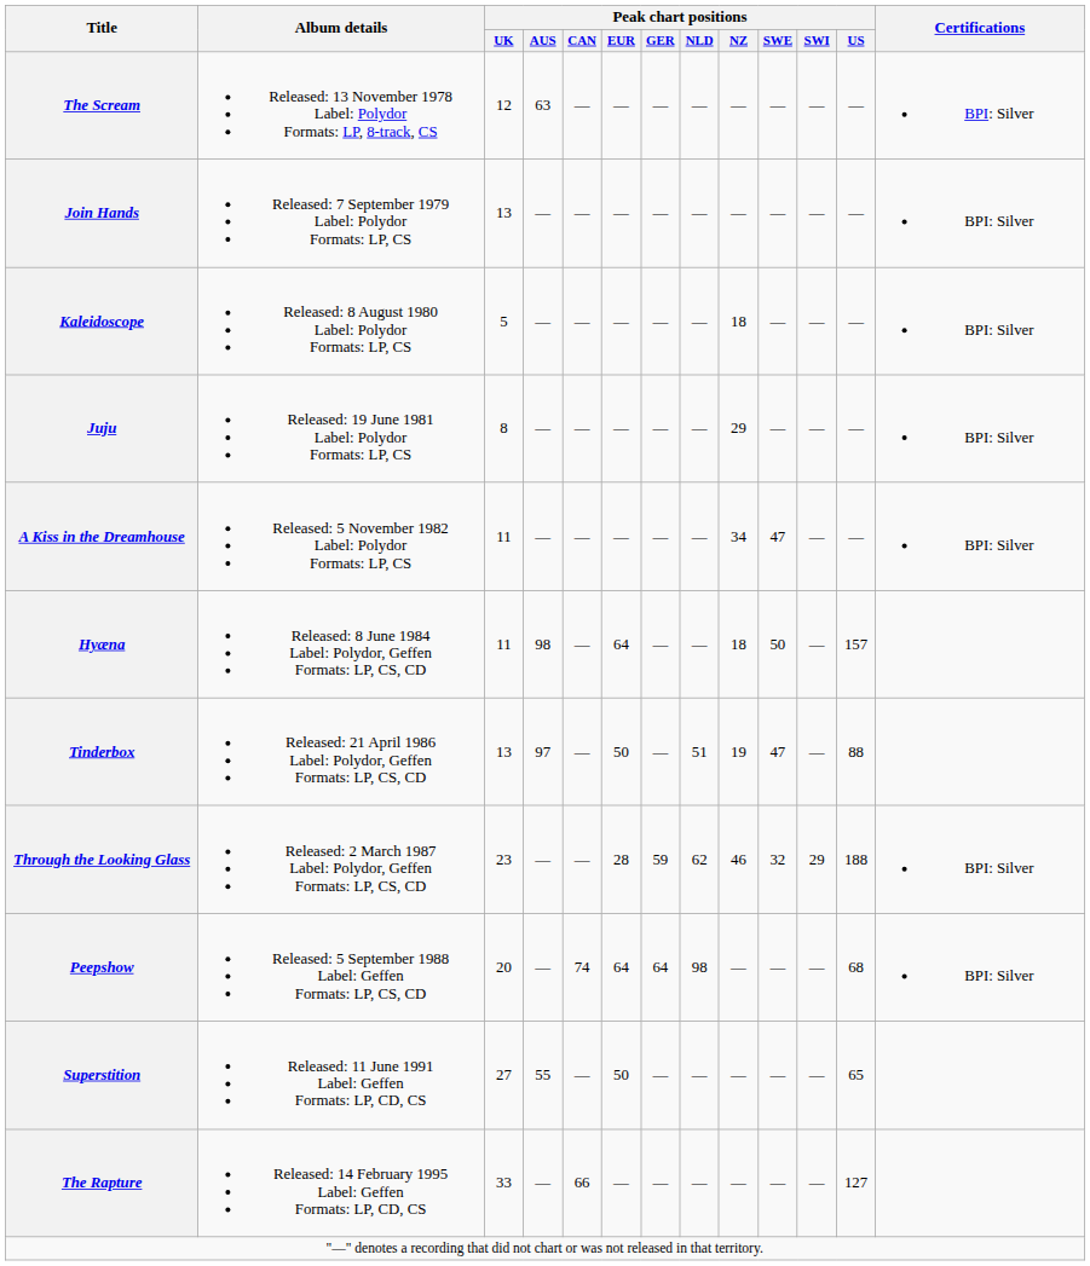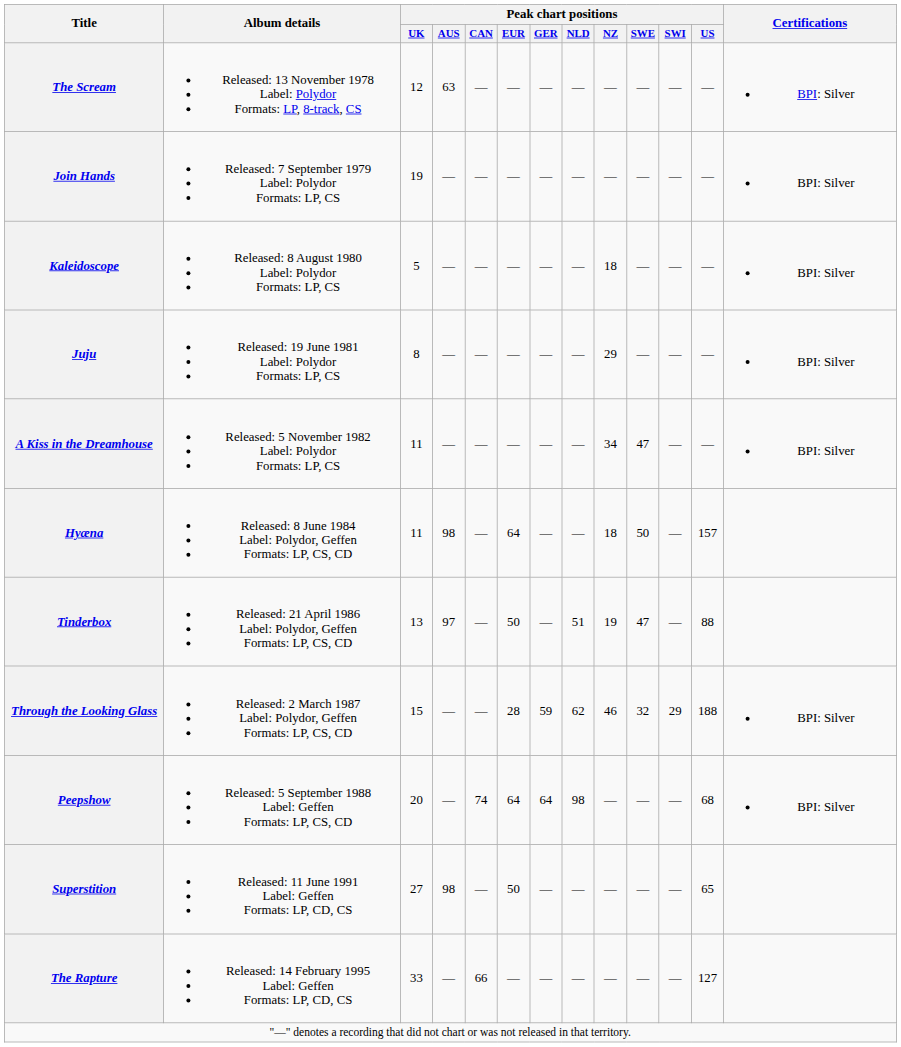 <table class="wikitable plainrowheaders" style="text-align:center;">
 <tr>
 <th scope="col" rowspan="2" style="width:12em;">Title</th>
 <th scope="col" rowspan="2" style="width:18em;">Album details</th>
 <th scope="col" colspan="10">Peak chart positions</th>
 <th scope="col" rowspan="2" style="width:13em;"><a href='#'>Certifications</a></th>
 </tr>
 <tr>
 <th scope="col" style="width:2.5em;font-size:85%;"><a href='#'>UK</a><br></th>
 <th scope="col" style="width:2.5em;font-size:85%;"><a href='#'>AUS</a><br></th>
 <th scope="col" style="width:2.5em;font-size:85%;"><a href='#'>CAN</a><br></th>
 <th scope="col" style="width:2.5em;font-size:85%;"><a href='#'>EUR</a><br></th>
 <th scope="col" style="width:2.5em;font-size:85%;"><a href='#'>GER</a><br></th>
 <th scope="col" style="width:2.5em;font-size:85%;"><a href='#'>NLD</a><br></th>
 <th scope="col" style="width:2.5em;font-size:85%;"><a href='#'>NZ</a><br></th>
 <th scope="col" style="width:2.5em;font-size:85%;"><a href='#'>SWE</a><br></th>
 <th scope="col" style="width:2.5em;font-size:85%;"><a href='#'>SWI</a><br></th>
 <th scope="col" style="width:2.5em;font-size:85%;"><a href='#'>US</a><br></th>
 </tr>
 <tr>
 <th scope="row"><em><a href='#'>The Scream</a></em></th>
 <td><br><ul><li>Released: 13 November 1978</li><li>Label: <a href='#'>Polydor</a></li><li>Formats: <a href='#'>LP</a>, <a href='#'>8-track</a>, <a href='#'>CS</a></li></ul></td>
 <td>12</td>
 <td>63</td>
 <td>—</td>
 <td>—</td>
 <td>—</td>
 <td>—</td>
 <td>—</td>
 <td>—</td>
 <td>—</td>
 <td>—</td>
 <td><br><ul><li><a href='#'>BPI</a>: Silver</li></ul></td>
 </tr>
 <tr>
 <th scope="row"><em><a href='#'>Join Hands</a></em></th>
 <td><br><ul><li>Released: 7 September 1979</li><li>Label: Polydor</li><li>Formats: LP, CS</li></ul></td>
-<td>13</td>
+<td>19</td>
 <td>—</td>
 <td>—</td>
 <td>—</td>
 <td>—</td>
 <td>—</td>
 <td>—</td>
 <td>—</td>
 <td>—</td>
 <td>—</td>
 <td><br><ul><li>BPI: Silver</li></ul></td>
 </tr>
 <tr>
 <th scope="row"><em><a href='#'>Kaleidoscope</a></em></th>
 <td><br><ul><li>Released: 8 August 1980</li><li>Label: Polydor</li><li>Formats: LP, CS</li></ul></td>
 <td>5</td>
 <td>—</td>
 <td>—</td>
 <td>—</td>
 <td>—</td>
 <td>—</td>
 <td>18</td>
 <td>—</td>
 <td>—</td>
 <td>—</td>
 <td><br><ul><li>BPI: Silver</li></ul></td>
 </tr>
 <tr>
 <th scope="row"><em><a href='#'>Juju</a></em></th>
 <td><br><ul><li>Released: 19 June 1981</li><li>Label: Polydor</li><li>Formats: LP, CS</li></ul></td>
 <td>8</td>
 <td>—</td>
 <td>—</td>
 <td>—</td>
 <td>—</td>
 <td>—</td>
 <td>29</td>
 <td>—</td>
 <td>—</td>
 <td>—</td>
 <td><br><ul><li>BPI: Silver</li></ul></td>
 </tr>
 <tr>
 <th scope="row"><em><a href='#'>A Kiss in the Dreamhouse</a></em></th>
 <td><br><ul><li>Released: 5 November 1982</li><li>Label: Polydor</li><li>Formats: LP, CS</li></ul></td>
 <td>11</td>
 <td>—</td>
 <td>—</td>
 <td>—</td>
 <td>—</td>
 <td>—</td>
 <td>34</td>
 <td>47</td>
 <td>—</td>
 <td>—</td>
 <td><br><ul><li>BPI: Silver</li></ul></td>
 </tr>
 <tr>
 <th scope="row"><em><a href='#'>Hyæna</a></em></th>
 <td><br><ul><li>Released: 8 June 1984</li><li>Label: Polydor, Geffen</li><li>Formats: LP, CS, CD</li></ul></td>
 <td>11</td>
 <td>98</td>
 <td>—</td>
 <td>64</td>
 <td>—</td>
 <td>—</td>
 <td>18</td>
 <td>50</td>
 <td>—</td>
 <td>157</td>
 <td></td>
 </tr>
 <tr>
 <th scope="row"><em><a href='#'>Tinderbox</a></em></th>
 <td><br><ul><li>Released: 21 April 1986</li><li>Label: Polydor, Geffen</li><li>Formats: LP, CS, CD</li></ul></td>
 <td>13</td>
 <td>97</td>
 <td>—</td>
 <td>50</td>
 <td>—</td>
 <td>51</td>
 <td>19</td>
 <td>47</td>
 <td>—</td>
 <td>88</td>
 <td></td>
 </tr>
 <tr>
 <th scope="row"><em><a href='#'>Through the Looking Glass</a></em></th>
 <td><br><ul><li>Released: 2 March 1987</li><li>Label: Polydor, Geffen</li><li>Formats: LP, CS, CD</li></ul></td>
-<td>23</td>
+<td>15</td>
 <td>—</td>
 <td>—</td>
 <td>28</td>
 <td>59</td>
 <td>62</td>
 <td>46</td>
 <td>32</td>
 <td>29</td>
 <td>188</td>
 <td><br><ul><li>BPI: Silver</li></ul></td>
 </tr>
 <tr>
 <th scope="row"><em><a href='#'>Peepshow</a></em></th>
 <td><br><ul><li>Released: 5 September 1988</li><li>Label: Geffen</li><li>Formats: LP, CS, CD</li></ul></td>
 <td>20</td>
 <td>—</td>
 <td>74</td>
 <td>64</td>
 <td>64</td>
 <td>98</td>
 <td>—</td>
 <td>—</td>
 <td>—</td>
 <td>68</td>
 <td><br><ul><li>BPI: Silver</li></ul></td>
 </tr>
 <tr>
 <th scope="row"><em><a href='#'>Superstition</a></em></th>
 <td><br><ul><li>Released: 11 June 1991</li><li>Label: Geffen</li><li>Formats: LP, CD, CS</li></ul></td>
 <td>27</td>
-<td>55</td>
+<td>98</td>
 <td>—</td>
 <td>50</td>
 <td>—</td>
 <td>—</td>
 <td>—</td>
 <td>—</td>
 <td>—</td>
 <td>65</td>
 <td></td>
 </tr>
 <tr>
 <th scope="row"><em><a href='#'>The Rapture</a></em></th>
 <td><br><ul><li>Released: 14 February 1995</li><li>Label: Geffen</li><li>Formats: LP, CD, CS</li></ul></td>
 <td>33</td>
 <td>—</td>
 <td>66</td>
 <td>—</td>
 <td>—</td>
 <td>—</td>
 <td>—</td>
 <td>—</td>
 <td>—</td>
 <td>127</td>
 <td></td>
 </tr>
 <tr>
 <td colspan="14" style="font-size:90%">"—" denotes a recording that did not chart or was not released in that territory.</td>
 </tr>
 </table>
